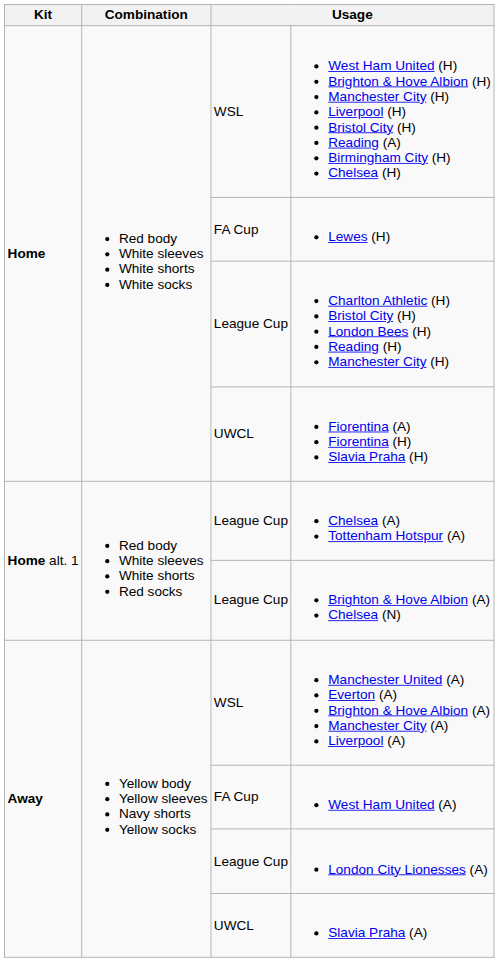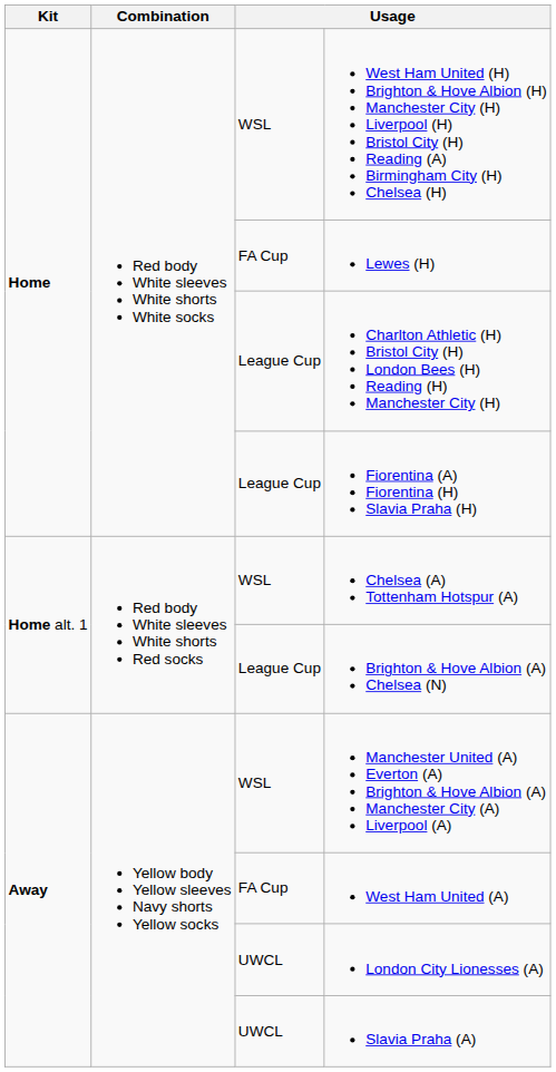 <table class="wikitable">
 <tr>
 <th>Kit</th>
 <th>Combination</th>
 <th colspan="2">Usage</th>
 </tr>
 <tr>
 <td rowspan="4"><strong>Home</strong></td>
 <td rowspan="4"><br><ul><li>Red body</li><li>White sleeves</li><li>White shorts</li><li>White socks</li></ul></td>
 <td>WSL</td>
 <td><br><ul><li><a href='#'>West Ham United</a> (H)</li><li><a href='#'>Brighton & Hove Albion</a> (H)</li><li><a href='#'>Manchester City</a> (H)</li><li><a href='#'>Liverpool</a> (H)</li><li><a href='#'>Bristol City</a> (H)</li><li><a href='#'>Reading</a> (A)</li><li><a href='#'>Birmingham City</a> (H)</li><li><a href='#'>Chelsea</a> (H)</li></ul></td>
 </tr>
 <tr>
 <td>FA Cup</td>
 <td><br><ul><li><a href='#'>Lewes</a> (H)</li></ul></td>
 </tr>
 <tr>
 <td>League Cup</td>
 <td><br><ul><li><a href='#'>Charlton Athletic</a> (H)</li><li><a href='#'>Bristol City</a> (H)</li><li><a href='#'>London Bees</a> (H)</li><li><a href='#'>Reading</a> (H)</li><li><a href='#'>Manchester City</a> (H)</li></ul></td>
 </tr>
 <tr>
-<td>UWCL</td>
+<td>League Cup</td>
 <td><br><ul><li><a href='#'>Fiorentina</a> (A)</li><li><a href='#'>Fiorentina</a> (H)</li><li><a href='#'>Slavia Praha</a> (H)</li></ul></td>
 </tr>
 <tr>
 <td rowspan="2"><strong>Home</strong> alt. 1</td>
 <td rowspan="2"><br><ul><li>Red body</li><li>White sleeves</li><li>White shorts</li><li>Red socks</li></ul></td>
-<td>League Cup</td>
+<td>WSL</td>
 <td><br><ul><li><a href='#'>Chelsea</a> (A)</li><li><a href='#'>Tottenham Hotspur</a> (A)</li></ul></td>
 </tr>
 <tr>
 <td>League Cup</td>
 <td><br><ul><li><a href='#'>Brighton & Hove Albion</a> (A)</li><li><a href='#'>Chelsea</a> (N)</li></ul></td>
 </tr>
 <tr>
 <td rowspan="4"><strong>Away</strong></td>
 <td rowspan="4"><br><ul><li>Yellow body</li><li>Yellow sleeves</li><li>Navy shorts</li><li>Yellow socks</li></ul></td>
 <td>WSL</td>
 <td><br><ul><li><a href='#'>Manchester United</a> (A)</li><li><a href='#'>Everton</a> (A)</li><li><a href='#'>Brighton & Hove Albion</a> (A)</li><li><a href='#'>Manchester City</a> (A)</li><li><a href='#'>Liverpool</a> (A)</li></ul></td>
 </tr>
 <tr>
 <td>FA Cup</td>
 <td><br><ul><li><a href='#'>West Ham United</a> (A)</li></ul></td>
 </tr>
 <tr>
-<td>League Cup</td>
+<td>UWCL</td>
 <td><br><ul><li><a href='#'>London City Lionesses</a> (A)</li></ul></td>
 </tr>
 <tr>
 <td>UWCL</td>
 <td><br><ul><li><a href='#'>Slavia Praha</a> (A)</li></ul></td>
 </tr>
 </table>
